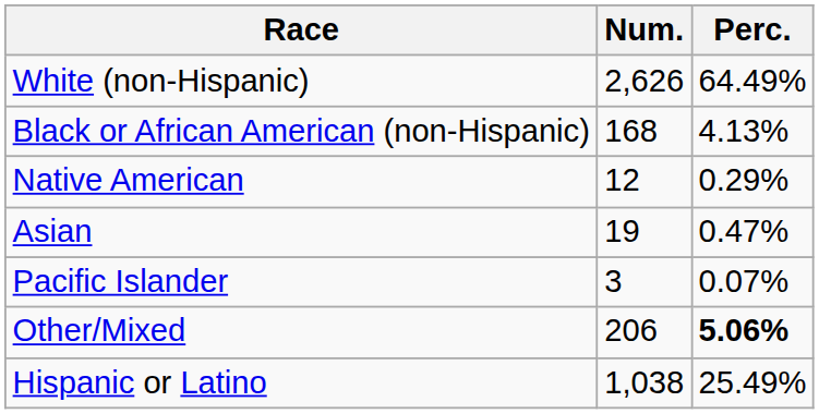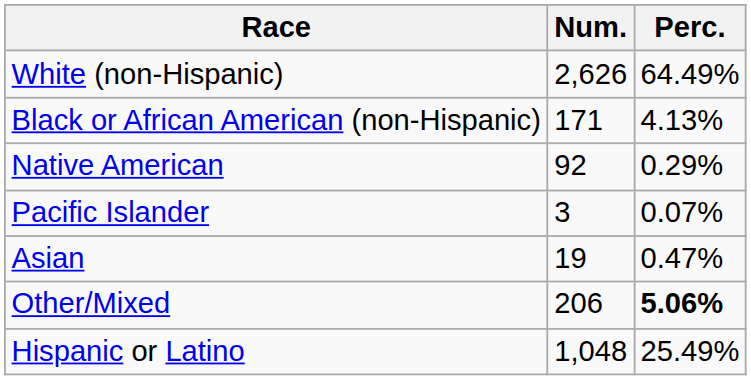 <table class="wikitable">
 <tr>
 <th>Race</th>
 <th>Num.</th>
 <th>Perc.</th>
 </tr>
 <tr>
 <td><a href='#'>White</a> (non-Hispanic)</td>
 <td>2,626</td>
 <td>64.49%</td>
 </tr>
 <tr>
 <td><a href='#'>Black or African American</a> (non-Hispanic)</td>
-<td>168</td>
+<td>171</td>
 <td>4.13%</td>
 </tr>
 <tr>
 <td><a href='#'>Native American</a></td>
-<td>12</td>
+<td>92</td>
 <td>0.29%</td>
+</tr>
+<tr>
+<td><a href='#'>Pacific Islander</a></td>
+<td>3</td>
+<td>0.07%</td>
 </tr>
 <tr>
 <td><a href='#'>Asian</a></td>
 <td>19</td>
 <td>0.47%</td>
-</tr>
-<tr>
-<td><a href='#'>Pacific Islander</a></td>
-<td>3</td>
-<td>0.07%</td>
 </tr>
 <tr>
 <td><a href='#'>Other/Mixed</a></td>
 <td>206</td>
 <td><strong>5.06%</strong></td>
 </tr>
 <tr>
 <td><a href='#'>Hispanic</a> or <a href='#'>Latino</a></td>
-<td>1,038</td>
+<td>1,048</td>
 <td>25.49%</td>
 </tr>
 </table>
